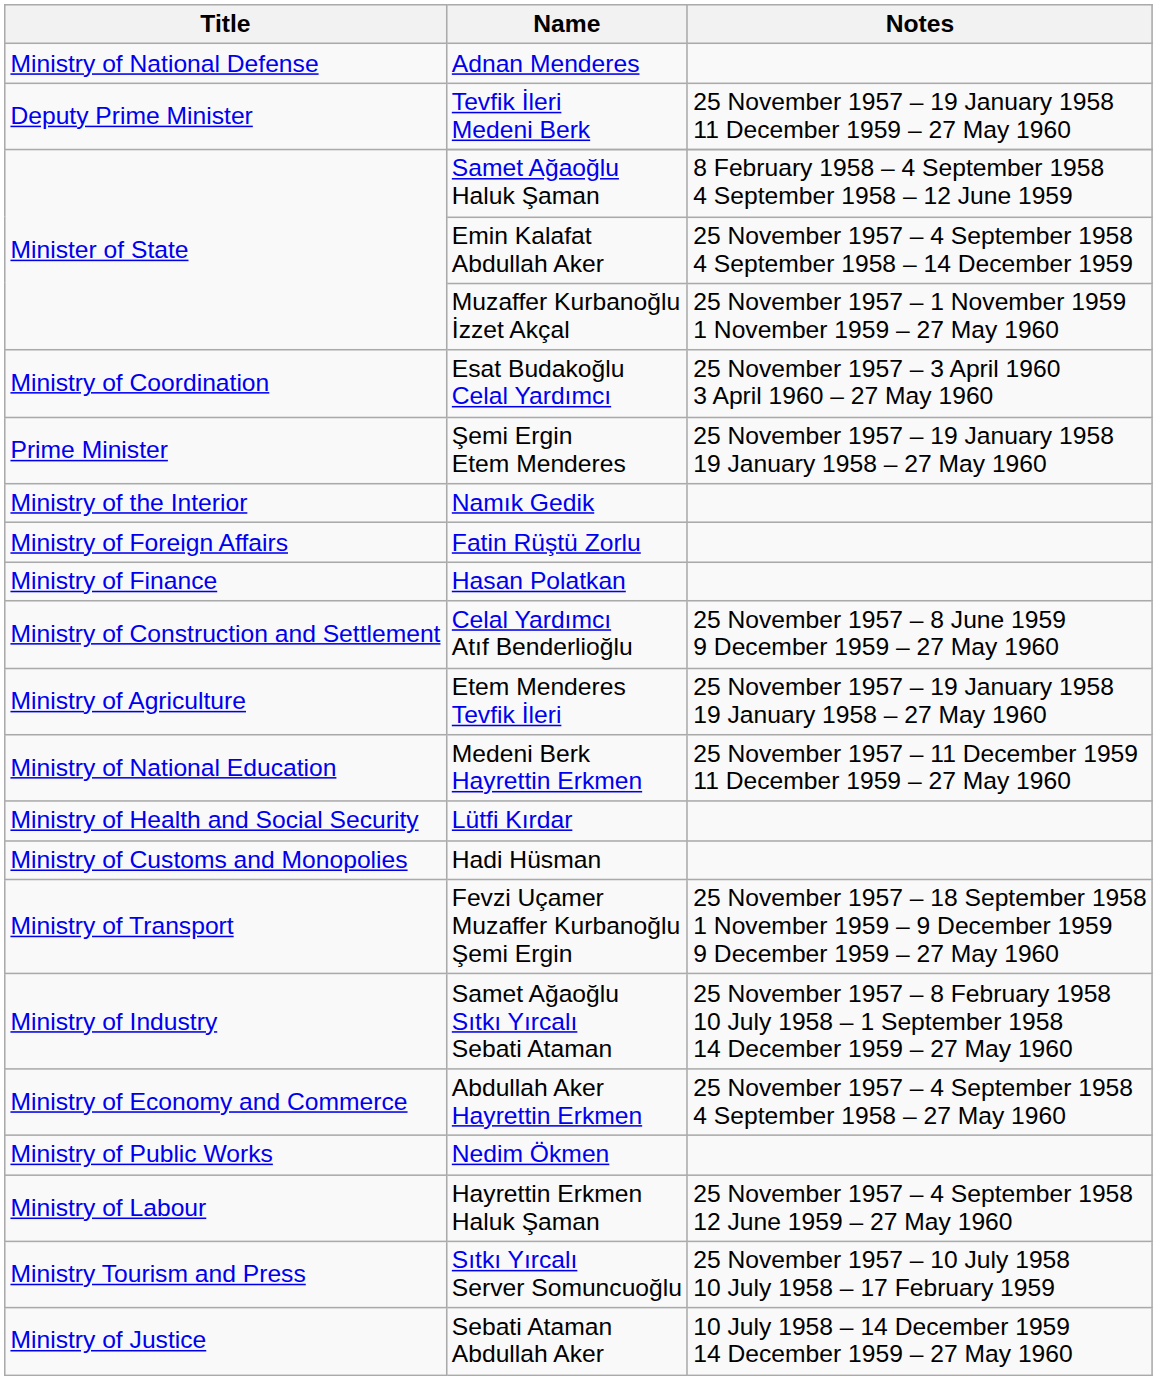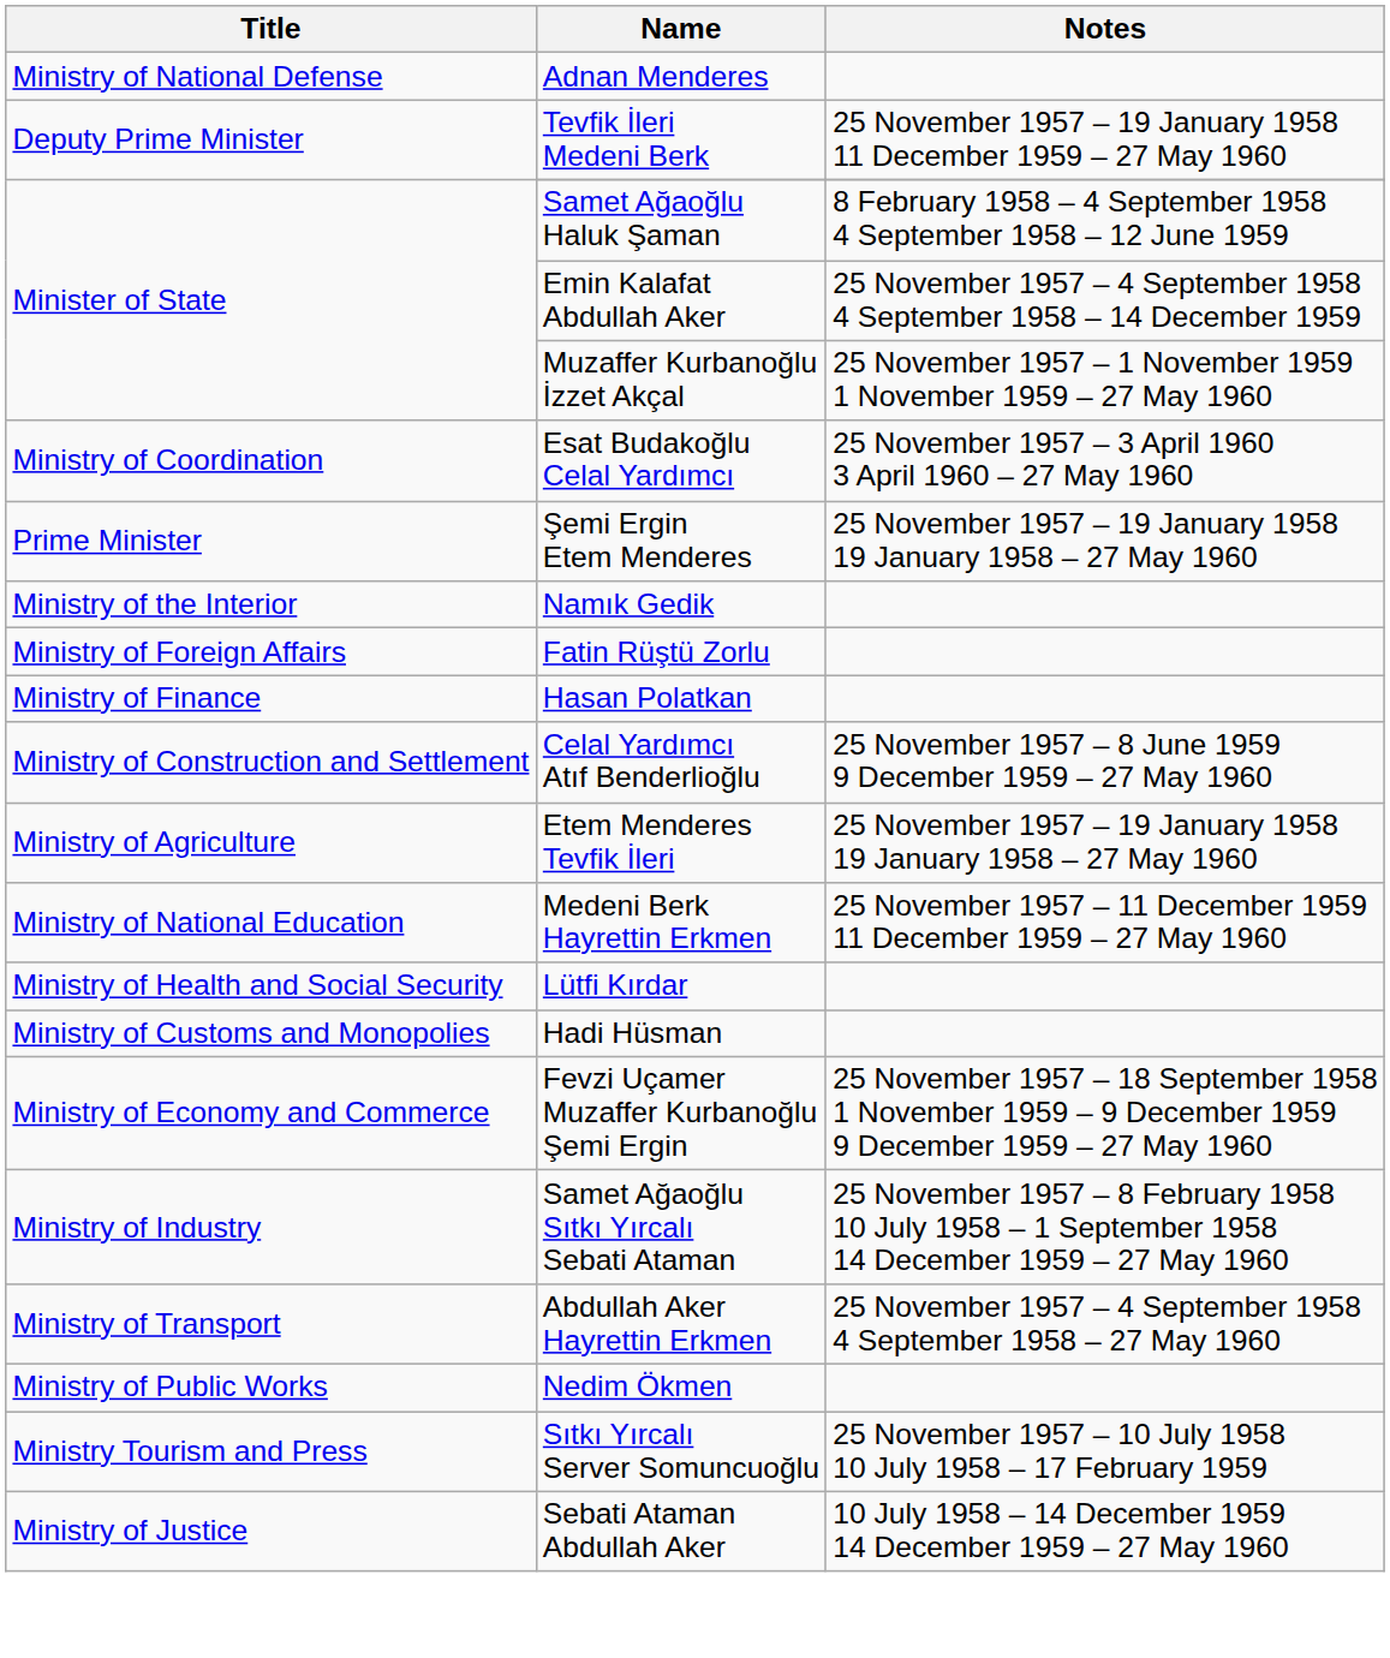 <table class="wikitable">
 <tr>
 <th>Title</th>
 <th>Name</th>
 <th>Notes</th>
 </tr>
 <tr>
 <td><a href='#'>Ministry of National Defense</a></td>
 <td><a href='#'>Adnan Menderes</a></td>
 <td></td>
 </tr>
 <tr>
 <td><a href='#'>Deputy Prime Minister</a></td>
 <td><a href='#'>Tevfik İleri</a><br><a href='#'>Medeni Berk</a></td>
 <td>25 November 1957 – 19 January 1958<br>11 December 1959 – 27 May 1960</td>
 </tr>
 <tr>
 <td rowspan="4" style="text-align:left;"><a href='#'>Minister of State</a></td>
 </tr>
 <tr>
 <td><a href='#'>Samet Ağaoğlu</a><br>Haluk Şaman</td>
 <td>8 February 1958 – 4 September 1958<br>4 September 1958 – 12 June 1959</td>
 </tr>
 <tr>
 <td>Emin Kalafat<br>Abdullah Aker</td>
 <td>25 November 1957 – 4 September 1958<br>4 September 1958 – 14 December 1959</td>
 </tr>
 <tr>
 <td>Muzaffer Kurbanoğlu<br>İzzet Akçal</td>
 <td>25 November 1957 – 1 November 1959<br>1 November 1959 – 27 May 1960</td>
 </tr>
 <tr>
 <td><a href='#'>Ministry of Coordination</a></td>
 <td>Esat Budakoğlu<br><a href='#'>Celal Yardımcı</a></td>
 <td>25 November 1957 – 3 April 1960<br>3 April 1960 – 27 May 1960</td>
 </tr>
 <tr>
 <td><a href='#'>Prime Minister</a></td>
 <td>Şemi Ergin<br>Etem Menderes</td>
 <td>25 November 1957 – 19 January 1958<br>19 January 1958 – 27 May 1960</td>
 </tr>
 <tr>
 <td><a href='#'>Ministry of the Interior</a></td>
 <td><a href='#'>Namık Gedik</a></td>
 <td></td>
 </tr>
 <tr>
 <td><a href='#'>Ministry of Foreign Affairs</a></td>
 <td><a href='#'>Fatin Rüştü Zorlu</a></td>
 <td></td>
 </tr>
 <tr>
 <td><a href='#'>Ministry of Finance</a></td>
 <td><a href='#'>Hasan Polatkan</a></td>
 <td></td>
 </tr>
 <tr>
 <td><a href='#'>Ministry of Construction and Settlement</a></td>
 <td><a href='#'>Celal Yardımcı</a><br>Atıf Benderlioğlu</td>
 <td>25 November 1957 – 8 June 1959<br>9 December 1959 – 27 May 1960</td>
 </tr>
 <tr>
 <td><a href='#'>Ministry of Agriculture</a></td>
 <td>Etem Menderes<br><a href='#'>Tevfik İleri</a></td>
 <td>25 November 1957 – 19 January 1958<br>19 January 1958 – 27 May 1960</td>
 </tr>
 <tr>
 <td><a href='#'>Ministry of National Education</a></td>
 <td>Medeni Berk <br><a href='#'>Hayrettin Erkmen</a></td>
 <td>25 November 1957 – 11 December 1959 <br>11 December 1959 – 27 May 1960</td>
 </tr>
 <tr>
 <td><a href='#'>Ministry of Health and Social Security</a></td>
 <td><a href='#'>Lütfi Kırdar</a></td>
 <td></td>
 </tr>
 <tr>
 <td><a href='#'>Ministry of Customs and Monopolies</a></td>
 <td>Hadi Hüsman</td>
 <td></td>
 </tr>
 <tr>
-<td><a href='#'>Ministry of Transport</a></td>
+<td><a href='#'>Ministry of Economy and Commerce</a></td>
 <td>Fevzi Uçamer<br>Muzaffer Kurbanoğlu<br>Şemi Ergin</td>
 <td>25 November 1957 – 18 September 1958<br>1 November 1959 – 9 December 1959<br>9 December 1959 – 27 May 1960</td>
 </tr>
 <tr>
 <td><a href='#'>Ministry of Industry</a></td>
 <td>Samet Ağaoğlu<br><a href='#'>Sıtkı Yırcalı</a><br>Sebati Ataman</td>
 <td>25 November 1957 – 8 February 1958<br>10 July 1958 – 1 September 1958<br>14 December 1959 – 27 May 1960</td>
 </tr>
 <tr>
-<td><a href='#'>Ministry of Economy and Commerce</a></td>
+<td><a href='#'>Ministry of Transport</a></td>
 <td>Abdullah Aker<br><a href='#'>Hayrettin Erkmen</a></td>
 <td>25 November 1957 – 4 September 1958<br>4 September 1958 – 27 May 1960</td>
 </tr>
 <tr>
 <td><a href='#'>Ministry of Public Works</a></td>
 <td><a href='#'>Nedim Ökmen</a></td>
 <td></td>
-</tr>
-<tr>
-<td><a href='#'>Ministry of Labour</a></td>
-<td>Hayrettin Erkmen<br>Haluk Şaman</td>
-<td>25 November 1957 – 4 September 1958<br>12 June 1959 – 27 May 1960</td>
 </tr>
 <tr>
 <td><a href='#'>Ministry Tourism and Press</a></td>
 <td><a href='#'>Sıtkı Yırcalı</a><br>Server Somuncuoğlu</td>
 <td>25 November 1957 – 10 July 1958<br>10 July 1958 – 17 February 1959</td>
 </tr>
 <tr>
 <td><a href='#'>Ministry of Justice</a></td>
 <td>Sebati Ataman<br>Abdullah Aker</td>
 <td>10 July 1958 – 14 December 1959<br>14 December 1959 – 27 May 1960</td>
 </tr>
 </table>
